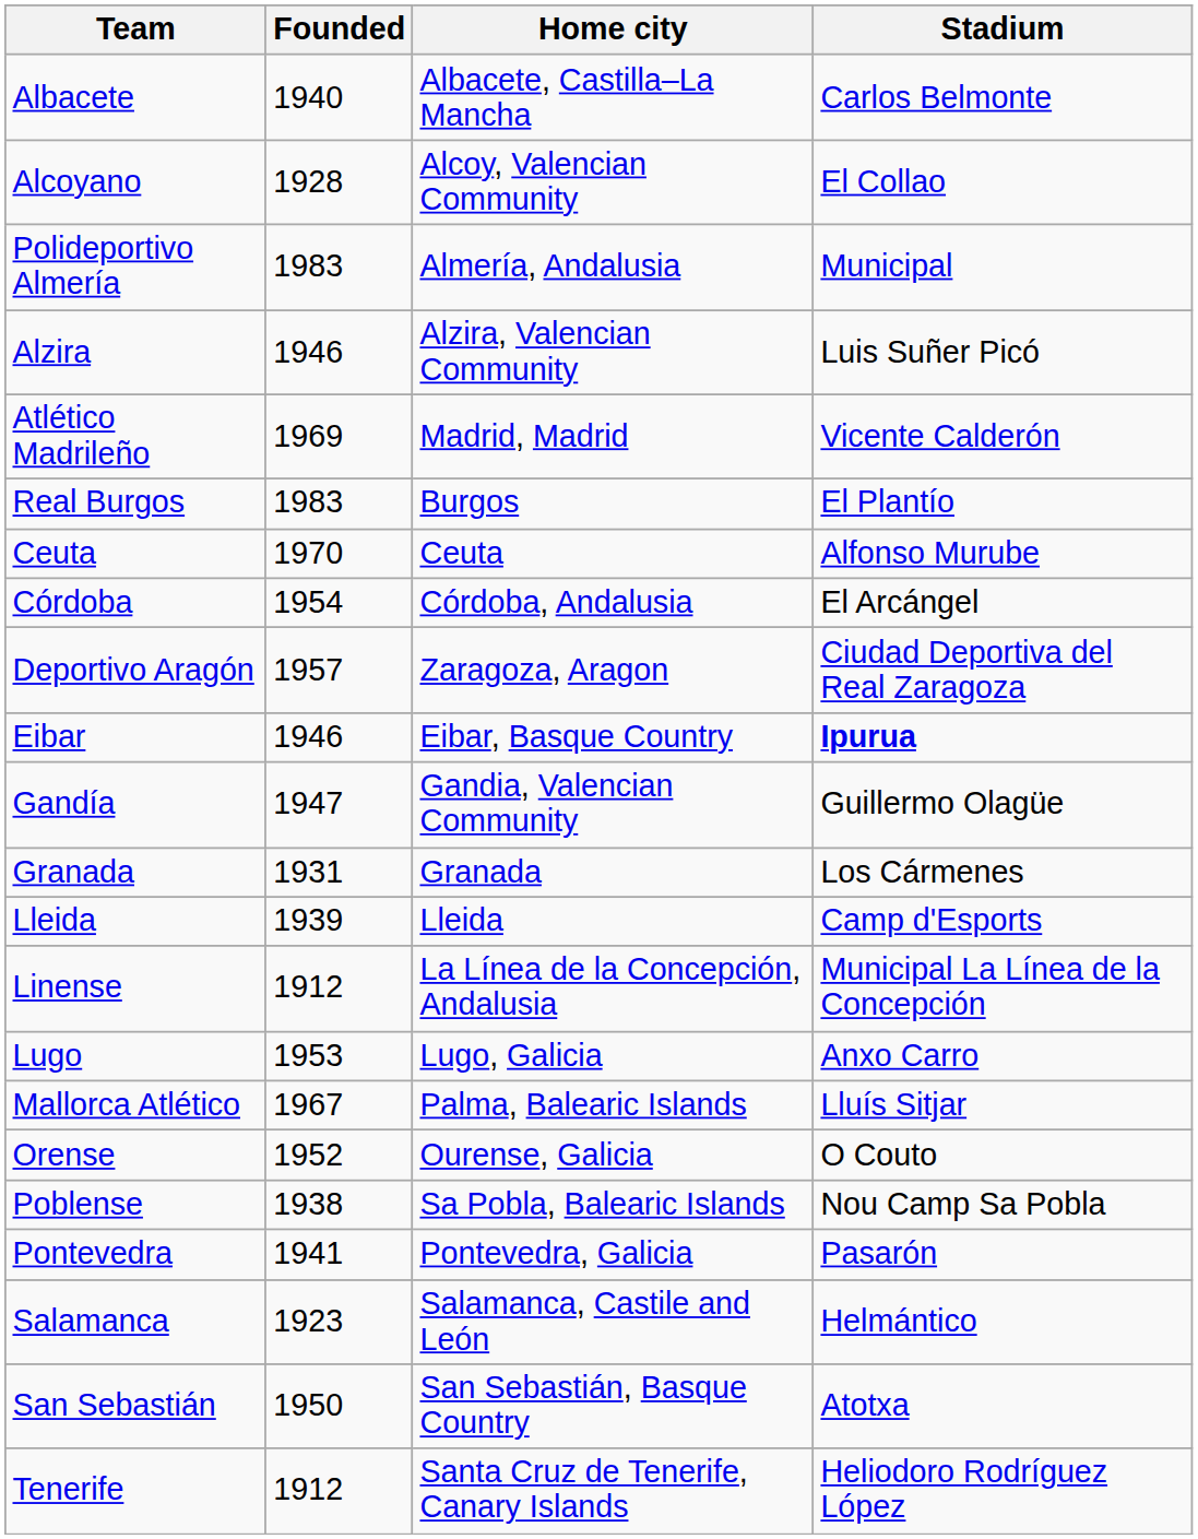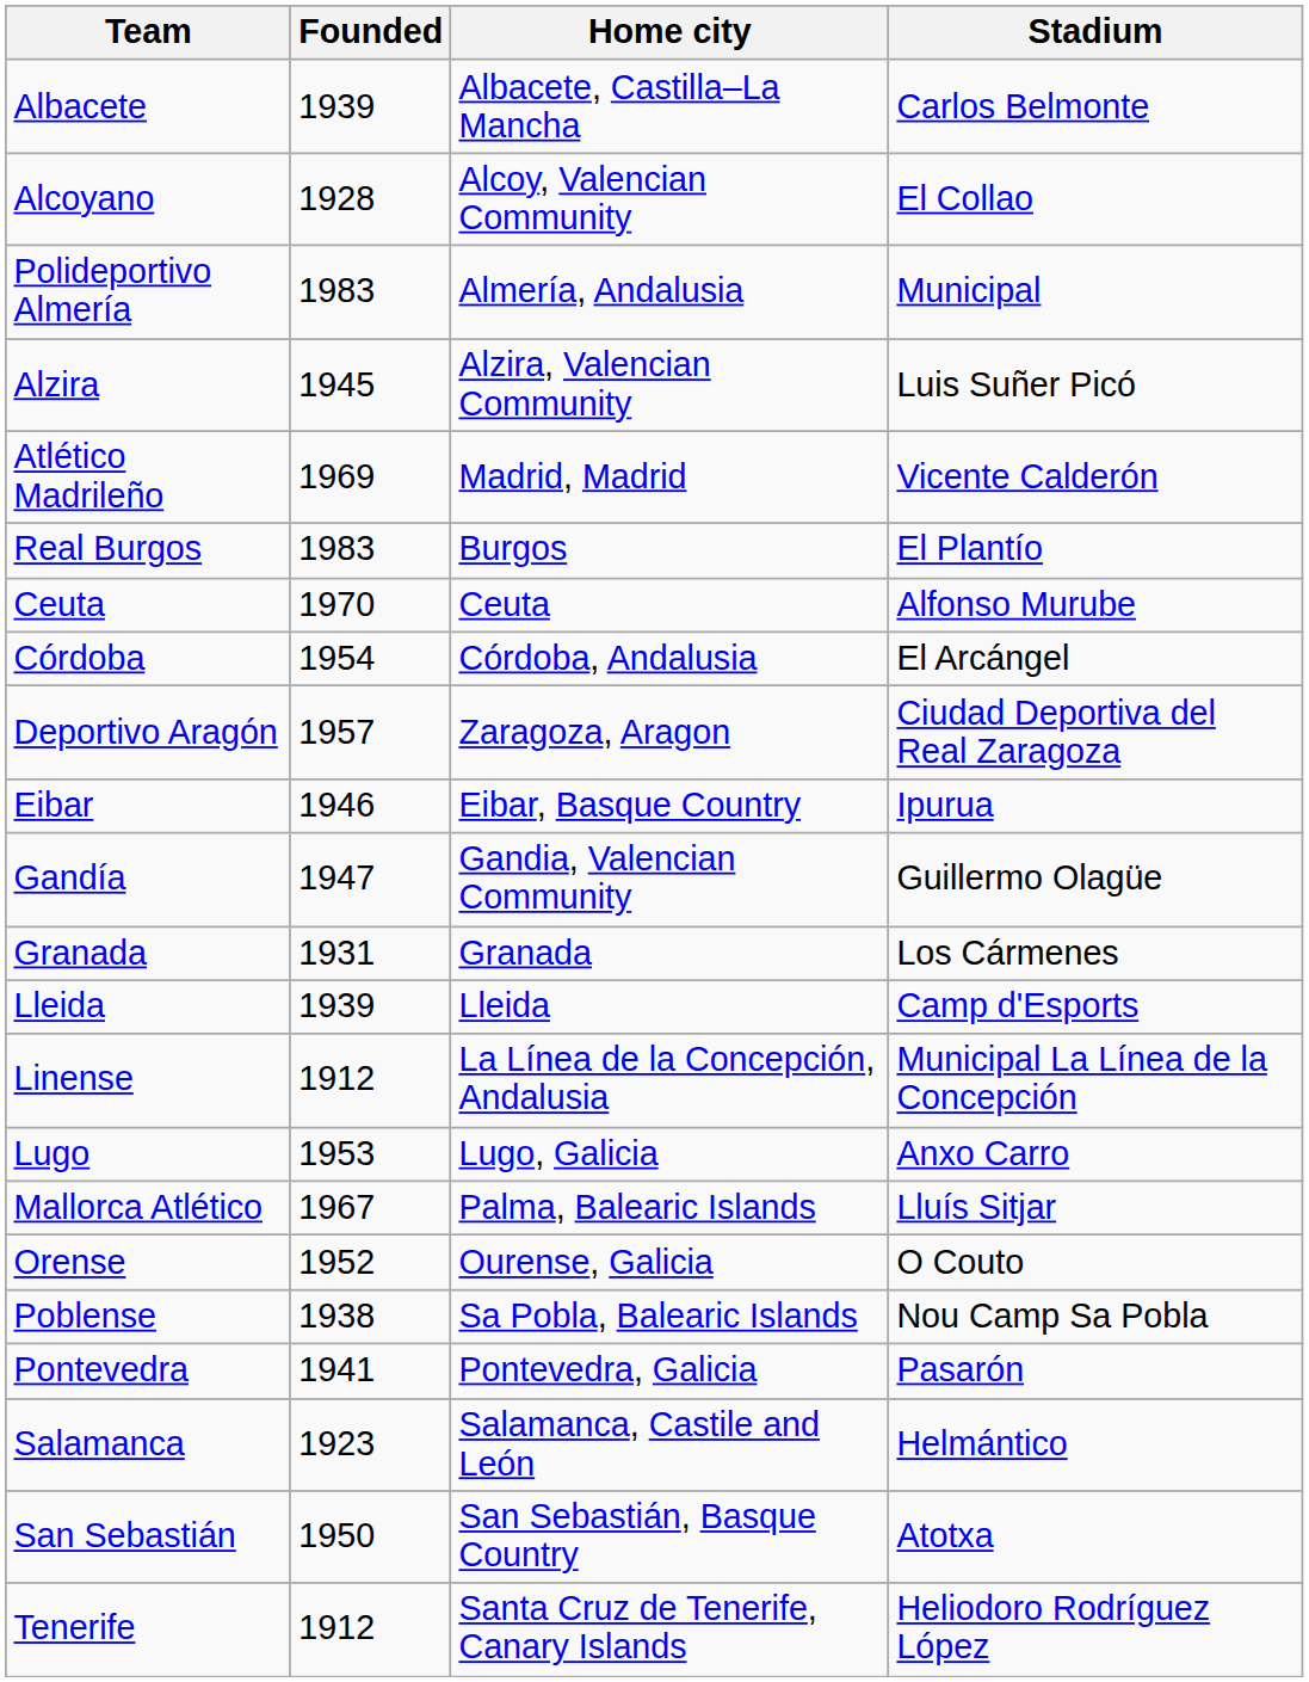 <table class="wikitable sortable">
 <tr>
 <th>Team</th>
 <th>Founded</th>
 <th>Home city</th>
 <th>Stadium</th>
 </tr>
 <tr>
 <td><a href='#'>Albacete</a></td>
-<td>1940</td>
+<td>1939</td>
 <td><a href='#'>Albacete</a>, <a href='#'>Castilla–La Mancha</a></td>
 <td><a href='#'>Carlos Belmonte</a></td>
 </tr>
 <tr>
 <td><a href='#'>Alcoyano</a></td>
 <td>1928</td>
 <td><a href='#'>Alcoy</a>, <a href='#'>Valencian Community</a></td>
 <td><a href='#'>El Collao</a></td>
 </tr>
 <tr>
 <td><a href='#'>Polideportivo Almería</a></td>
 <td>1983</td>
 <td><a href='#'>Almería</a>, <a href='#'>Andalusia</a></td>
 <td><a href='#'>Municipal</a></td>
 </tr>
 <tr>
 <td><a href='#'>Alzira</a></td>
-<td>1946</td>
+<td>1945</td>
 <td><a href='#'>Alzira</a>, <a href='#'>Valencian Community</a></td>
 <td>Luis Suñer Picó</td>
 </tr>
 <tr>
 <td><a href='#'>Atlético Madrileño</a></td>
 <td>1969</td>
 <td><a href='#'>Madrid</a>, <a href='#'>Madrid</a></td>
 <td><a href='#'>Vicente Calderón</a></td>
 </tr>
 <tr>
 <td><a href='#'>Real Burgos</a></td>
 <td>1983</td>
 <td><a href='#'>Burgos</a></td>
 <td><a href='#'>El Plantío</a></td>
 </tr>
 <tr>
 <td><a href='#'>Ceuta</a></td>
 <td>1970</td>
 <td><a href='#'>Ceuta</a></td>
 <td><a href='#'>Alfonso Murube</a></td>
 </tr>
 <tr>
 <td><a href='#'>Córdoba</a></td>
 <td>1954</td>
 <td><a href='#'>Córdoba</a>, <a href='#'>Andalusia</a></td>
 <td>El Arcángel</td>
 </tr>
 <tr>
 <td><a href='#'>Deportivo Aragón</a></td>
 <td>1957</td>
 <td><a href='#'>Zaragoza</a>, <a href='#'>Aragon</a></td>
 <td><a href='#'>Ciudad Deportiva del Real Zaragoza</a></td>
 </tr>
 <tr>
 <td><a href='#'>Eibar</a></td>
 <td>1946</td>
 <td><a href='#'>Eibar</a>, <a href='#'>Basque Country</a></td>
-<td><strong><a href='#'>Ipurua</a></strong></td>
+<td><a href='#'>Ipurua</a></td>
 </tr>
 <tr>
 <td><a href='#'>Gandía</a></td>
 <td>1947</td>
 <td><a href='#'>Gandia</a>, <a href='#'>Valencian Community</a></td>
 <td>Guillermo Olagüe</td>
 </tr>
 <tr>
 <td><a href='#'>Granada</a></td>
 <td>1931</td>
 <td><a href='#'>Granada</a></td>
 <td>Los Cármenes</td>
 </tr>
 <tr>
 <td><a href='#'>Lleida</a></td>
 <td>1939</td>
 <td><a href='#'>Lleida</a></td>
 <td><a href='#'>Camp d'Esports</a></td>
 </tr>
 <tr>
 <td><a href='#'>Linense</a></td>
 <td>1912</td>
 <td><a href='#'>La Línea de la Concepción</a>, <a href='#'>Andalusia</a></td>
 <td><a href='#'>Municipal La Línea de la Concepción</a></td>
 </tr>
 <tr>
 <td><a href='#'>Lugo</a></td>
 <td>1953</td>
 <td><a href='#'>Lugo</a>, <a href='#'>Galicia</a></td>
 <td><a href='#'>Anxo Carro</a></td>
 </tr>
 <tr>
 <td><a href='#'>Mallorca Atlético</a></td>
 <td>1967</td>
 <td><a href='#'>Palma</a>, <a href='#'>Balearic Islands</a></td>
 <td><a href='#'>Lluís Sitjar</a></td>
 </tr>
 <tr>
 <td><a href='#'>Orense</a></td>
 <td>1952</td>
 <td><a href='#'>Ourense</a>, <a href='#'>Galicia</a></td>
 <td>O Couto</td>
 </tr>
 <tr>
 <td><a href='#'>Poblense</a></td>
 <td>1938</td>
 <td><a href='#'>Sa Pobla</a>, <a href='#'>Balearic Islands</a></td>
 <td>Nou Camp Sa Pobla</td>
 </tr>
 <tr>
 <td><a href='#'>Pontevedra</a></td>
 <td>1941</td>
 <td><a href='#'>Pontevedra</a>, <a href='#'>Galicia</a></td>
 <td><a href='#'>Pasarón</a></td>
 </tr>
 <tr>
 <td><a href='#'>Salamanca</a></td>
 <td>1923</td>
 <td><a href='#'>Salamanca</a>, <a href='#'>Castile and León</a></td>
 <td><a href='#'>Helmántico</a></td>
 </tr>
 <tr>
 <td><a href='#'>San Sebastián</a></td>
 <td>1950</td>
 <td><a href='#'>San Sebastián</a>, <a href='#'>Basque Country</a></td>
 <td><a href='#'>Atotxa</a></td>
 </tr>
 <tr>
 <td><a href='#'>Tenerife</a></td>
 <td>1912</td>
 <td><a href='#'>Santa Cruz de Tenerife</a>, <a href='#'>Canary Islands</a></td>
 <td><a href='#'>Heliodoro Rodríguez López</a></td>
 </tr>
 </table>
